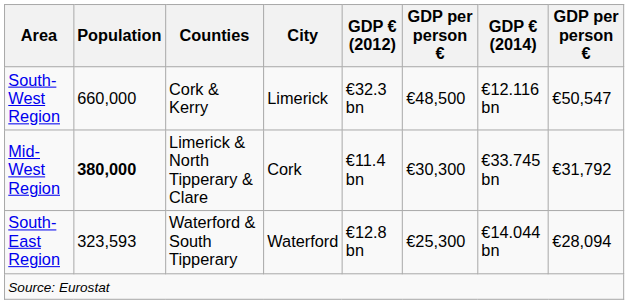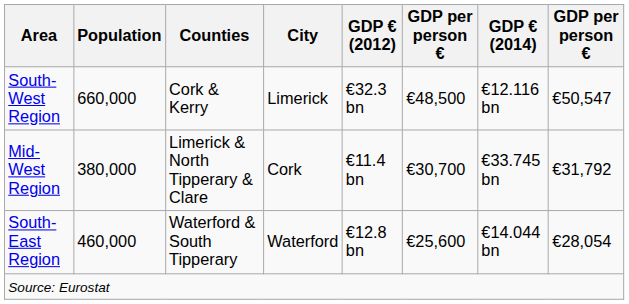 <table class="wikitable sortable">
 <tr>
 <th>Area</th>
 <th>Population</th>
 <th>Counties</th>
 <th>City</th>
 <th>GDP € (2012)</th>
 <th>GDP per person €</th>
 <th>GDP € (2014)</th>
 <th>GDP per person €</th>
 </tr>
 <tr>
 <td><a href='#'>South-West Region</a></td>
 <td>660,000</td>
 <td>Cork & Kerry</td>
 <td>Limerick</td>
 <td>€32.3 bn</td>
 <td>€48,500</td>
 <td>€12.116 bn</td>
 <td>€50,547</td>
 </tr>
 <tr>
 <td><a href='#'>Mid-West Region</a></td>
-<td><strong>380,000</strong></td>
+<td>380,000</td>
 <td>Limerick & North Tipperary & Clare</td>
 <td>Cork</td>
 <td>€11.4 bn</td>
-<td>€30,300</td>
+<td>€30,700</td>
 <td>€33.745 bn</td>
 <td>€31,792</td>
 </tr>
 <tr>
 <td><a href='#'>South-East Region</a></td>
-<td>323,593</td>
+<td>460,000</td>
 <td>Waterford & South Tipperary</td>
 <td>Waterford</td>
 <td>€12.8 bn</td>
-<td>€25,300</td>
+<td>€25,600</td>
 <td>€14.044 bn</td>
-<td>€28,094</td>
+<td>€28,054</td>
 </tr>
 <tr>
 <td colspan = 8><small><em>Source: Eurostat</em></small></td>
 </tr>
 </table>
